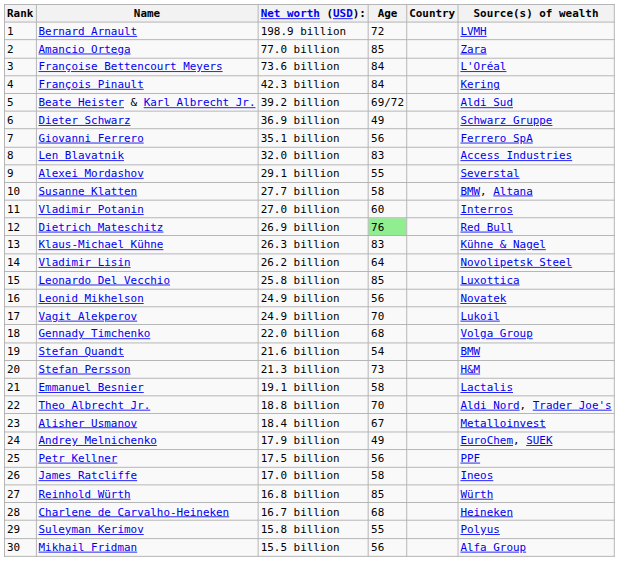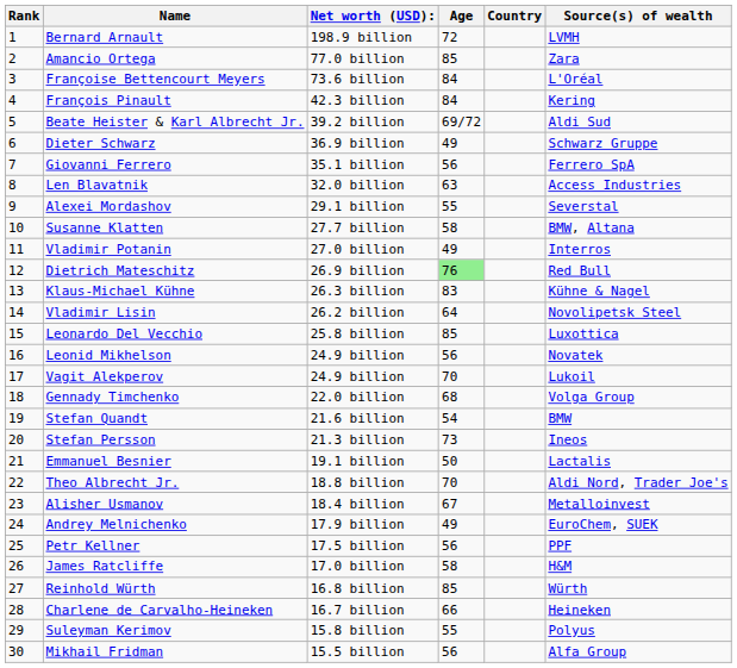 <table class="wikitable sortable">
 <tr>
 <th>Rank</th>
 <th>Name</th>
 <th><a href='#'>Net worth</a> (<a href='#'>USD</a>):</th>
 <th>Age</th>
 <th>Country</th>
 <th>Source(s) of wealth</th>
 </tr>
 <tr>
 <td>1</td>
 <td><a href='#'>Bernard Arnault</a></td>
 <td>198.9 billion</td>
 <td>72</td>
 <td></td>
 <td><a href='#'>LVMH</a></td>
 </tr>
 <tr>
 <td>2</td>
 <td><a href='#'>Amancio Ortega</a></td>
 <td>77.0 billion</td>
 <td>85</td>
 <td></td>
 <td><a href='#'>Zara</a></td>
 </tr>
 <tr>
 <td>3</td>
 <td><a href='#'>Françoise Bettencourt Meyers</a></td>
 <td>73.6 billion</td>
 <td>84</td>
 <td></td>
 <td><a href='#'>L'Oréal</a></td>
 </tr>
 <tr>
 <td>4</td>
 <td><a href='#'>François Pinault</a></td>
 <td>42.3 billion</td>
 <td>84</td>
 <td></td>
 <td><a href='#'>Kering</a></td>
 </tr>
 <tr>
 <td>5</td>
 <td><a href='#'>Beate Heister</a> & <a href='#'>Karl Albrecht Jr.</a></td>
 <td>39.2 billion</td>
 <td>69/72</td>
 <td></td>
 <td><a href='#'>Aldi Sud</a></td>
 </tr>
 <tr>
 <td>6</td>
 <td><a href='#'>Dieter Schwarz</a></td>
 <td>36.9 billion</td>
 <td>49</td>
 <td></td>
 <td><a href='#'>Schwarz Gruppe</a></td>
 </tr>
 <tr>
 <td>7</td>
 <td><a href='#'>Giovanni Ferrero</a></td>
 <td>35.1 billion</td>
 <td>56</td>
 <td></td>
 <td><a href='#'>Ferrero SpA</a></td>
 </tr>
 <tr>
 <td>8</td>
 <td><a href='#'>Len Blavatnik</a></td>
 <td>32.0 billion</td>
-<td>83</td>
+<td>63</td>
 <td></td>
 <td><a href='#'>Access Industries</a></td>
 </tr>
 <tr>
 <td>9</td>
 <td><a href='#'>Alexei Mordashov</a></td>
 <td>29.1 billion</td>
 <td>55</td>
 <td></td>
 <td><a href='#'>Severstal</a></td>
 </tr>
 <tr>
 <td>10</td>
 <td><a href='#'>Susanne Klatten</a></td>
 <td>27.7 billion</td>
 <td>58</td>
 <td></td>
 <td><a href='#'>BMW</a>, <a href='#'>Altana</a></td>
 </tr>
 <tr>
 <td>11</td>
 <td><a href='#'>Vladimir Potanin</a></td>
 <td>27.0 billion</td>
-<td>60</td>
+<td>49</td>
 <td></td>
 <td><a href='#'>Interros</a></td>
 </tr>
 <tr>
 <td>12</td>
 <td><a href='#'>Dietrich Mateschitz</a></td>
 <td>26.9 billion</td>
 <td style="background: lightgreen;">76</td>
 <td></td>
 <td><a href='#'>Red Bull</a></td>
 </tr>
 <tr>
 <td>13</td>
 <td><a href='#'>Klaus-Michael Kühne</a></td>
 <td>26.3 billion</td>
 <td>83</td>
 <td></td>
 <td><a href='#'>Kühne & Nagel</a></td>
 </tr>
 <tr>
 <td>14</td>
 <td><a href='#'>Vladimir Lisin</a></td>
 <td>26.2 billion</td>
 <td>64</td>
 <td></td>
 <td><a href='#'>Novolipetsk Steel</a></td>
 </tr>
 <tr>
 <td>15</td>
 <td><a href='#'>Leonardo Del Vecchio</a></td>
 <td>25.8 billion</td>
 <td>85</td>
 <td></td>
 <td><a href='#'>Luxottica</a></td>
 </tr>
 <tr>
 <td>16</td>
 <td><a href='#'>Leonid Mikhelson</a></td>
 <td>24.9 billion</td>
 <td>56</td>
 <td></td>
 <td><a href='#'>Novatek</a></td>
 </tr>
 <tr>
 <td>17</td>
 <td><a href='#'>Vagit Alekperov</a></td>
 <td>24.9 billion</td>
 <td>70</td>
 <td></td>
 <td><a href='#'>Lukoil</a></td>
 </tr>
 <tr>
 <td>18</td>
 <td><a href='#'>Gennady Timchenko</a></td>
 <td>22.0 billion</td>
 <td>68</td>
 <td></td>
 <td><a href='#'>Volga Group</a></td>
 </tr>
 <tr>
 <td>19</td>
 <td><a href='#'>Stefan Quandt</a></td>
 <td>21.6 billion</td>
 <td>54</td>
 <td></td>
 <td><a href='#'>BMW</a></td>
 </tr>
 <tr>
 <td>20</td>
 <td><a href='#'>Stefan Persson</a></td>
 <td>21.3 billion</td>
 <td>73</td>
 <td></td>
-<td><a href='#'>H&M</a></td>
+<td><a href='#'>Ineos</a></td>
 </tr>
 <tr>
 <td>21</td>
 <td><a href='#'>Emmanuel Besnier</a></td>
 <td>19.1 billion</td>
-<td>58</td>
+<td>50</td>
 <td></td>
 <td><a href='#'>Lactalis</a></td>
 </tr>
 <tr>
 <td>22</td>
 <td><a href='#'>Theo Albrecht Jr.</a></td>
 <td>18.8 billion</td>
 <td>70</td>
 <td></td>
 <td><a href='#'>Aldi Nord</a>, <a href='#'>Trader Joe's</a></td>
 </tr>
 <tr>
 <td>23</td>
 <td><a href='#'>Alisher Usmanov</a></td>
 <td>18.4 billion</td>
 <td>67</td>
 <td></td>
 <td><a href='#'>Metalloinvest</a></td>
 </tr>
 <tr>
 <td>24</td>
 <td><a href='#'>Andrey Melnichenko</a></td>
 <td>17.9 billion</td>
 <td>49</td>
 <td></td>
 <td><a href='#'>EuroChem</a>, <a href='#'>SUEK</a></td>
 </tr>
 <tr>
 <td>25</td>
 <td><a href='#'>Petr Kellner</a></td>
 <td>17.5 billion</td>
 <td>56</td>
 <td></td>
 <td><a href='#'>PPF</a></td>
 </tr>
 <tr>
 <td>26</td>
 <td><a href='#'>James Ratcliffe</a></td>
 <td>17.0 billion</td>
 <td>58</td>
 <td></td>
-<td><a href='#'>Ineos</a></td>
+<td><a href='#'>H&M</a></td>
 </tr>
 <tr>
 <td>27</td>
 <td><a href='#'>Reinhold Würth</a></td>
 <td>16.8 billion</td>
 <td>85</td>
 <td></td>
 <td><a href='#'>Würth</a></td>
 </tr>
 <tr>
 <td>28</td>
 <td><a href='#'>Charlene de Carvalho-Heineken</a></td>
 <td>16.7 billion</td>
-<td>68</td>
+<td>66</td>
 <td></td>
 <td><a href='#'>Heineken</a></td>
 </tr>
 <tr>
 <td>29</td>
 <td><a href='#'>Suleyman Kerimov</a></td>
 <td>15.8 billion</td>
 <td>55</td>
 <td></td>
 <td><a href='#'>Polyus</a></td>
 </tr>
 <tr>
 <td>30</td>
 <td><a href='#'>Mikhail Fridman</a></td>
 <td>15.5 billion</td>
 <td>56</td>
 <td></td>
 <td><a href='#'>Alfa Group</a></td>
 </tr>
 </table>
